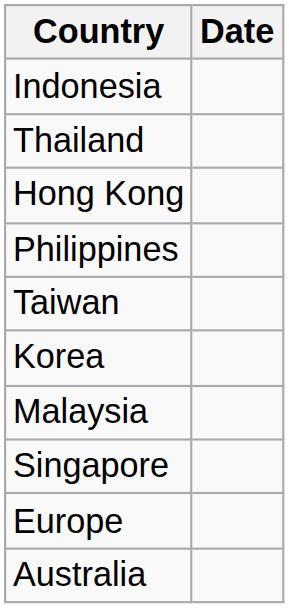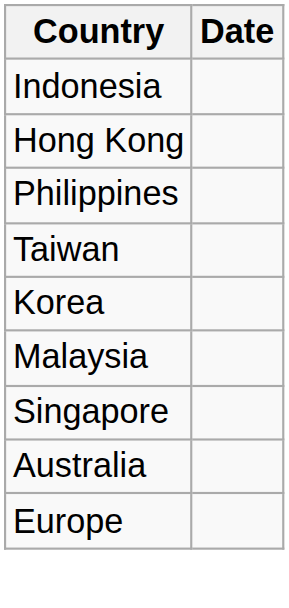 <table class="wikitable">
 <tr>
 <th>Country</th>
 <th>Date</th>
 </tr>
 <tr>
 <td>Indonesia</td>
-<td></td>
-</tr>
-<tr>
-<td>Thailand</td>
 <td></td>
 </tr>
 <tr>
 <td>Hong Kong</td>
 <td></td>
 </tr>
 <tr>
 <td>Philippines</td>
 <td></td>
 </tr>
 <tr>
 <td>Taiwan</td>
 <td></td>
 </tr>
 <tr>
 <td>Korea</td>
 <td></td>
 </tr>
 <tr>
 <td>Malaysia</td>
 <td></td>
 </tr>
 <tr>
 <td>Singapore</td>
 <td></td>
 </tr>
 <tr>
+<td>Australia</td>
+<td></td>
+</tr>
+<tr>
 <td>Europe</td>
 <td></td>
 </tr>
-<tr>
-<td>Australia</td>
-<td></td>
-</tr>
 </table>
